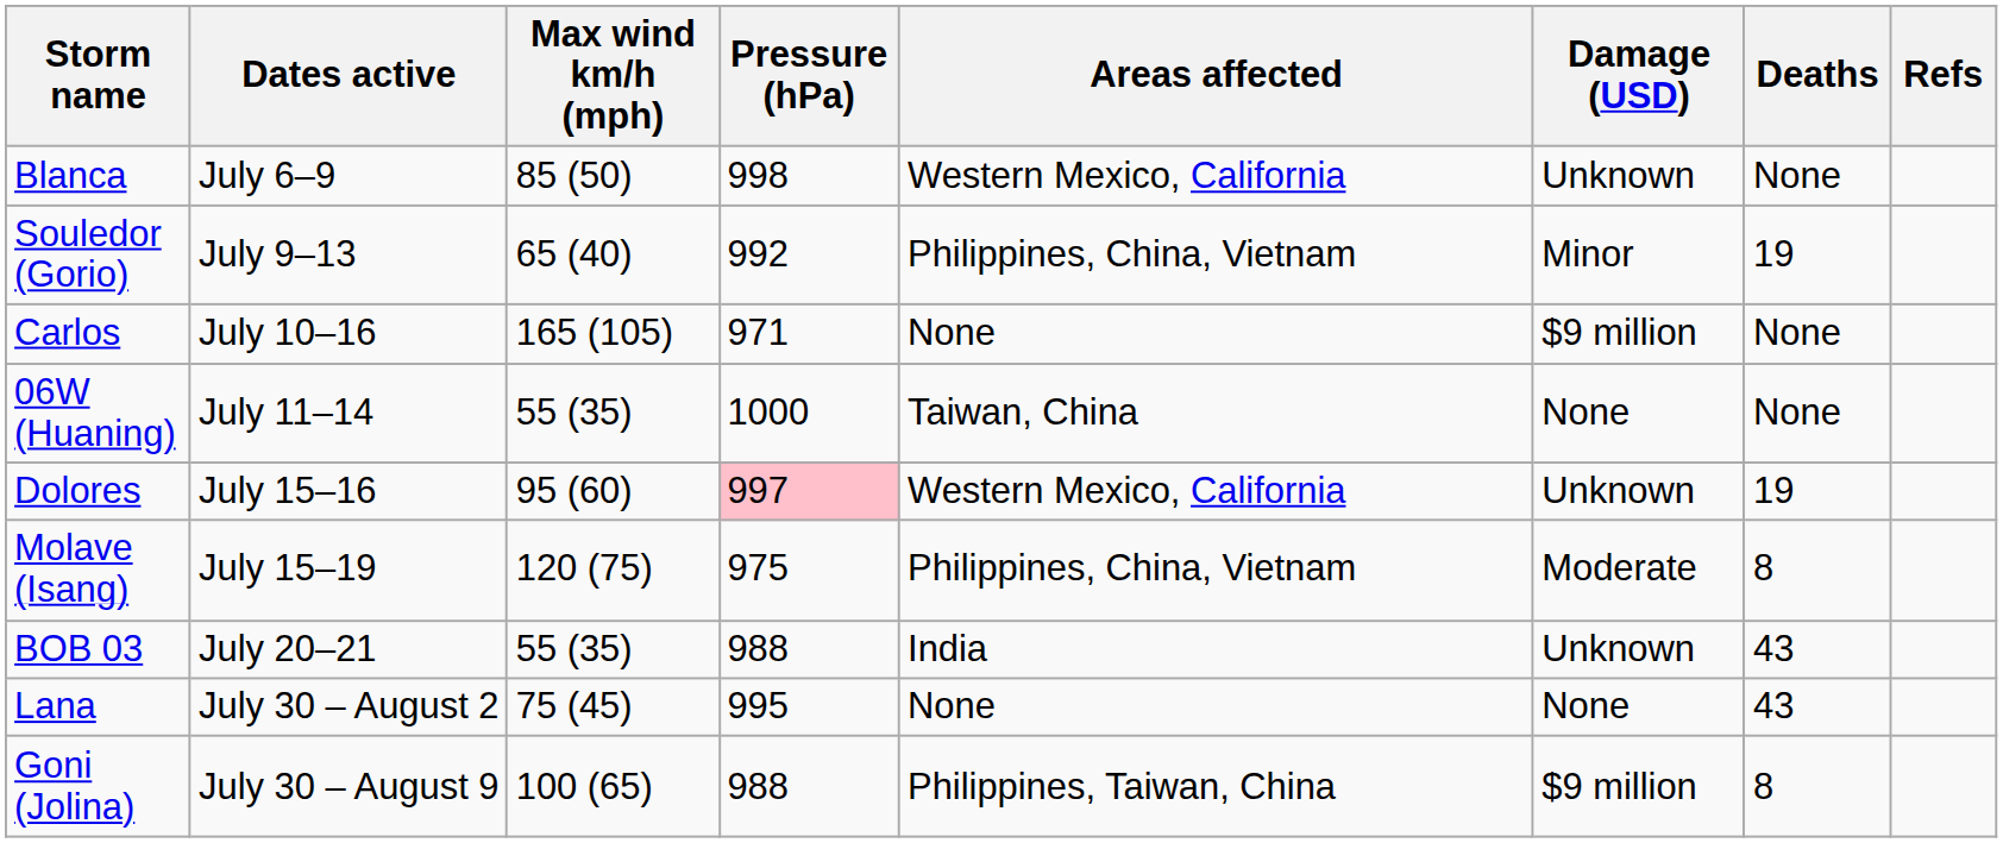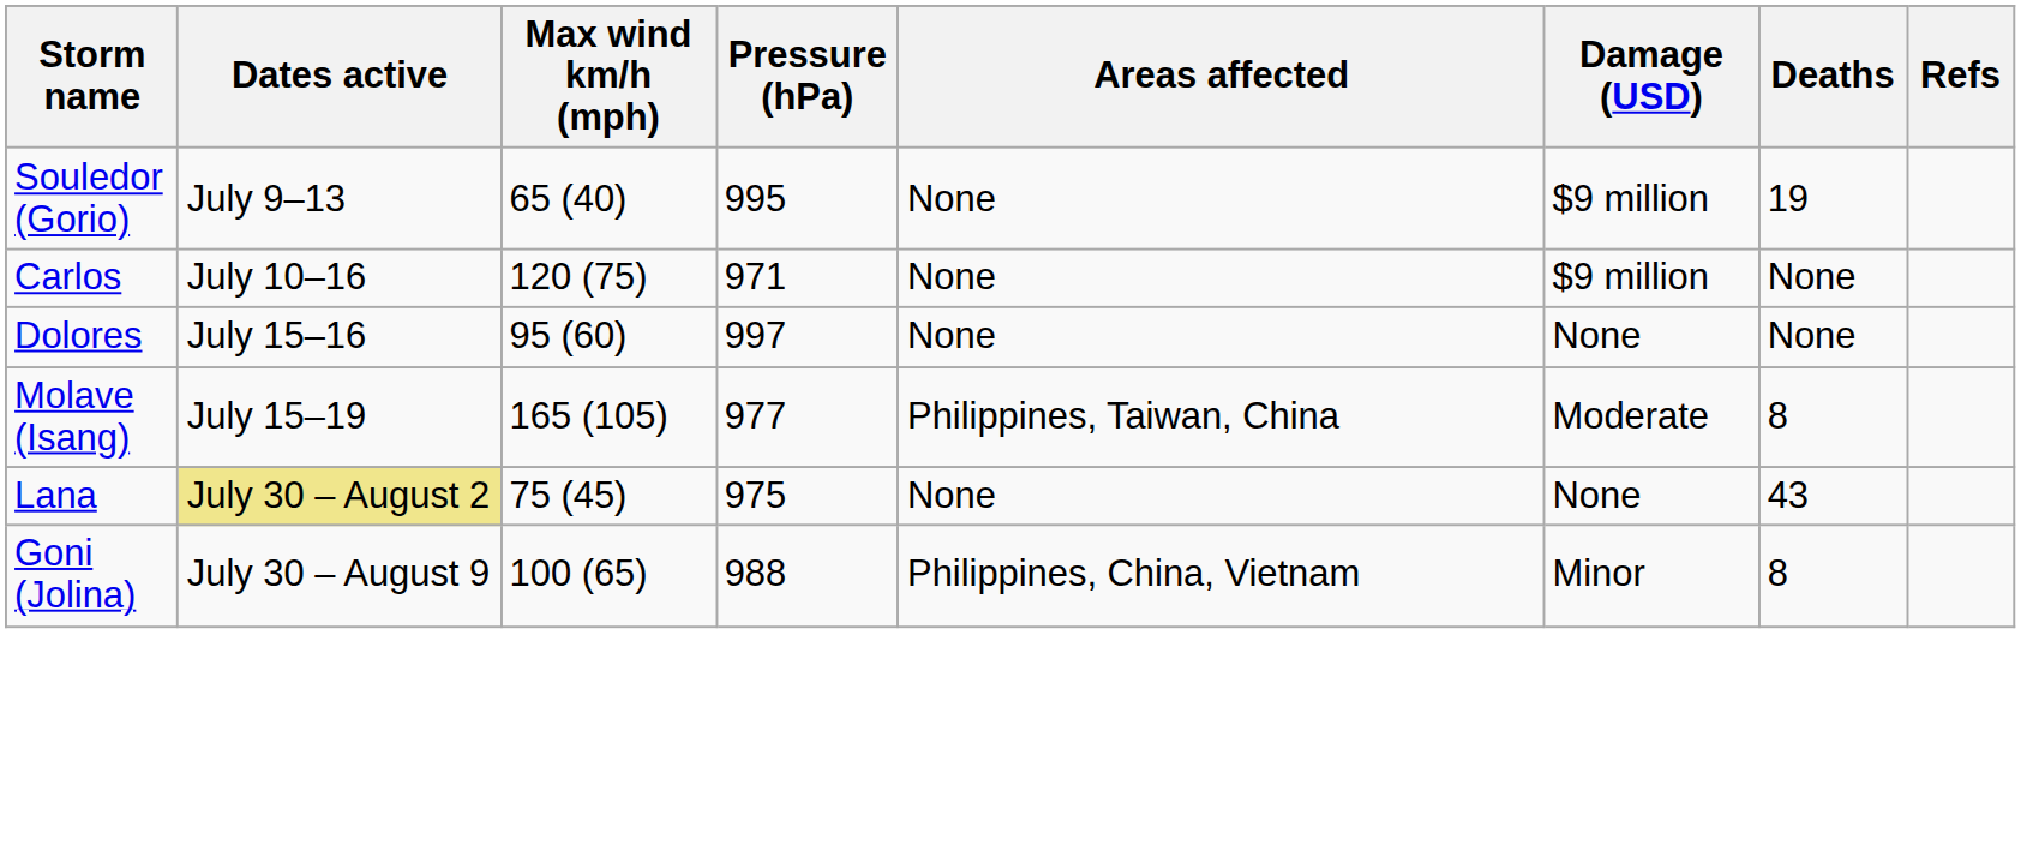 <table class="wikitable sortable">
 <tr>
 <th width="5%">Storm name</th>
 <th width="15%">Dates active</th>
 <th width="10%">Max wind<br>km/h (mph)</th>
 <th width="5%">Pressure<br>(hPa)</th>
 <th width="30%">Areas affected</th>
 <th width="10%">Damage<br>(<a href='#'>USD</a>)</th>
 <th width="5%">Deaths</th>
 <th width="5%">Refs</th>
 </tr>
 <tr>
-<td><a href='#'>Blanca</a></td>
-<td>July 6–9</td>
-<td>85 (50)</td>
-<td>998</td>
-<td>Western Mexico, <a href='#'>California</a></td>
-<td>Unknown</td>
-<td>None</td>
-<td></td>
-</tr>
-<tr>
 <td><a href='#'>Souledor (Gorio)</a></td>
 <td>July 9–13</td>
 <td>65 (40)</td>
-<td>992</td>
-<td>Philippines, China, Vietnam</td>
-<td>Minor</td>
+<td>995</td>
+<td>None</td>
+<td>$9 million</td>
 <td>19</td>
 <td></td>
 </tr>
 <tr>
 <td><a href='#'>Carlos</a></td>
 <td>July 10–16</td>
-<td>165 (105)</td>
+<td>120 (75)</td>
 <td>971</td>
 <td>None</td>
 <td>$9 million</td>
 <td>None</td>
 <td></td>
 </tr>
 <tr>
-<td><a href='#'>06W (Huaning)</a></td>
-<td>July 11–14</td>
-<td>55 (35)</td>
-<td>1000</td>
-<td>Taiwan, China</td>
+<td><a href='#'>Dolores</a></td>
+<td>July 15–16</td>
+<td>95 (60)</td>
+<td>997</td>
+<td>None</td>
 <td>None</td>
 <td>None</td>
 <td></td>
 </tr>
 <tr>
-<td><a href='#'>Dolores</a></td>
-<td>July 15–16</td>
-<td>95 (60)</td>
-<td style="background: pink;">997</td>
-<td>Western Mexico, <a href='#'>California</a></td>
-<td>Unknown</td>
-<td>19</td>
-<td></td>
-</tr>
-<tr>
 <td><a href='#'>Molave (Isang)</a></td>
 <td>July 15–19</td>
-<td>120 (75)</td>
-<td>975</td>
-<td>Philippines, China, Vietnam</td>
+<td>165 (105)</td>
+<td>977</td>
+<td>Philippines, Taiwan, China</td>
 <td>Moderate</td>
 <td>8</td>
 <td></td>
 </tr>
 <tr>
-<td><a href='#'>BOB 03</a></td>
-<td>July 20–21</td>
-<td>55 (35)</td>
-<td>988</td>
-<td>India</td>
-<td>Unknown</td>
-<td>43</td>
-<td></td>
-</tr>
-<tr>
 <td><a href='#'>Lana</a></td>
-<td>July 30 – August 2</td>
+<td style="background: khaki;">July 30 – August 2</td>
 <td>75 (45)</td>
-<td>995</td>
+<td>975</td>
 <td>None</td>
 <td>None</td>
 <td>43</td>
 <td></td>
 </tr>
 <tr>
 <td><a href='#'>Goni (Jolina)</a></td>
 <td>July 30 – August 9</td>
 <td>100 (65)</td>
 <td>988</td>
-<td>Philippines, Taiwan, China</td>
-<td>$9 million</td>
+<td>Philippines, China, Vietnam</td>
+<td>Minor</td>
 <td>8</td>
 <td></td>
 </tr>
 </table>
